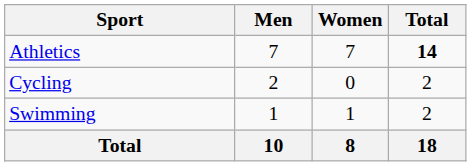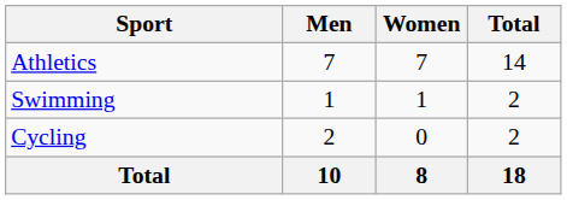 <table class="wikitable sortable" style="text-align:center;">
 <tr>
 <th width=180>Sport</th>
 <th width=55>Men</th>
 <th width=55>Women</th>
 <th width=55>Total</th>
 </tr>
 <tr>
 <td align=left><a href='#'>Athletics</a></td>
 <td>7</td>
 <td>7</td>
-<td><strong>14</strong></td>
+<td>14</td>
+</tr>
+<tr>
+<td align=left><a href='#'>Swimming</a></td>
+<td>1</td>
+<td>1</td>
+<td>2</td>
 </tr>
 <tr>
 <td align=left><a href='#'>Cycling</a></td>
 <td>2</td>
 <td>0</td>
-<td>2</td>
-</tr>
-<tr>
-<td align=left><a href='#'>Swimming</a></td>
-<td>1</td>
-<td>1</td>
 <td>2</td>
 </tr>
 <tr>
 <th>Total</th>
 <th>10</th>
 <th>8</th>
 <th>18</th>
 </tr>
 </table>
